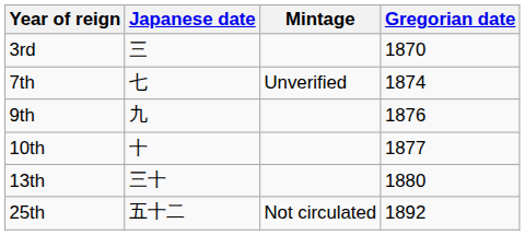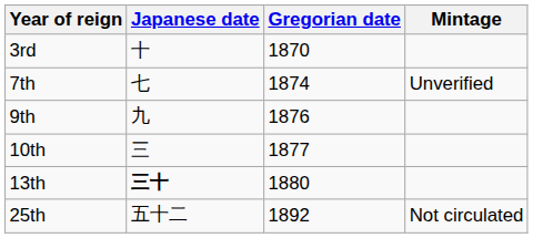 <table class="wikitable sortable">
 <tr>
 <th>Year of reign</th>
 <th class="unsortable"><a href='#'>Japanese date</a></th>
+<th><a href='#'>Gregorian date</a></th>
 <th>Mintage</th>
-<th><a href='#'>Gregorian date</a></th>
 </tr>
 <tr>
 <td>3rd</td>
-<td>三</td>
+<td>十</td>
+<td>1870</td>
 <td></td>
-<td>1870</td>
 </tr>
 <tr>
 <td>7th</td>
 <td>七</td>
+<td>1874</td>
 <td>Unverified</td>
-<td>1874</td>
 </tr>
 <tr>
 <td>9th</td>
 <td>九</td>
+<td>1876</td>
 <td></td>
-<td>1876</td>
 </tr>
 <tr>
 <td>10th</td>
-<td>十</td>
+<td>三</td>
+<td>1877</td>
 <td></td>
-<td>1877</td>
 </tr>
 <tr>
 <td>13th</td>
-<td>三十</td>
+<td><strong>三十</strong></td>
+<td>1880</td>
 <td></td>
-<td>1880</td>
 </tr>
 <tr>
 <td>25th</td>
 <td>五十二   </td>
+<td>1892</td>
 <td>Not circulated</td>
-<td>1892</td>
 </tr>
 </table>
